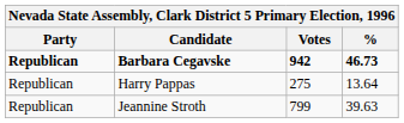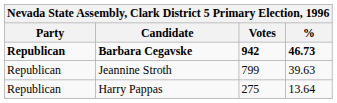 <table class="wikitable">
 <tr>
 <th colspan="4">Nevada State Assembly, Clark District 5 Primary Election, 1996</th>
 </tr>
 <tr>
 <th>Party</th>
 <th>Candidate</th>
 <th>Votes</th>
 <th>%</th>
 </tr>
 <tr>
 <td><strong>Republican</strong></td>
 <td><strong>Barbara Cegavske</strong></td>
 <td><strong>942</strong></td>
 <td><strong>46.73</strong></td>
 </tr>
 <tr>
 <td>Republican</td>
+<td>Jeannine Stroth</td>
+<td>799</td>
+<td>39.63</td>
+</tr>
+<tr>
+<td>Republican</td>
 <td>Harry Pappas</td>
 <td>275</td>
 <td>13.64</td>
 </tr>
-<tr>
-<td>Republican</td>
-<td>Jeannine Stroth</td>
-<td>799</td>
-<td>39.63</td>
-</tr>
 </table>
